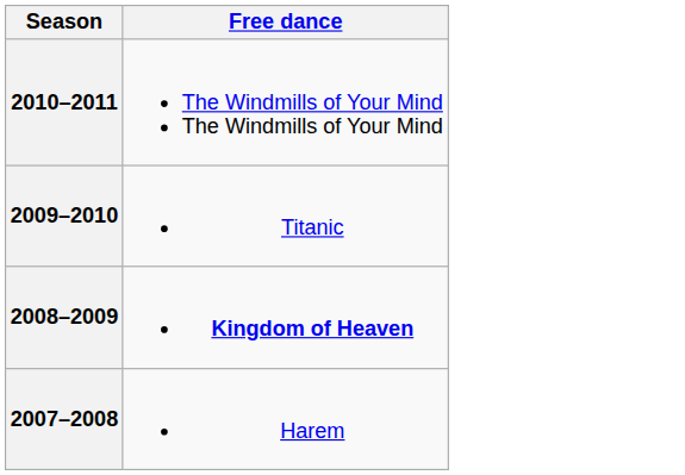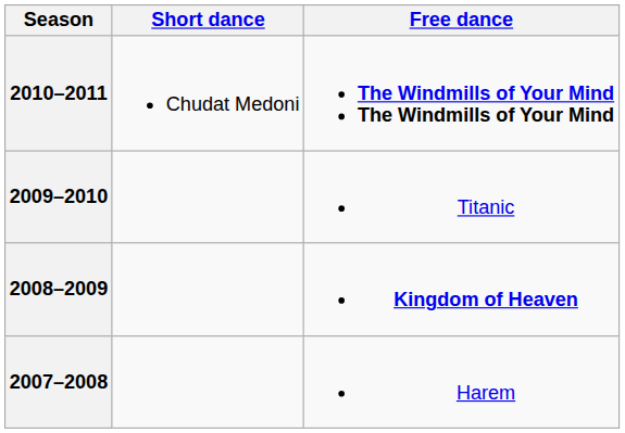 <table class=wikitable style=text-align:center>
 <tr>
 <th>Season</th>
+<th><a href='#'>Short dance</a></th>
 <th><a href='#'>Free dance</a></th>
 </tr>
 <tr>
 <th>2010–2011 <br> </th>
-<td><br><ul><li><a href='#'>The Windmills of Your Mind</a> <br></li><li>The Windmills of Your Mind <br></li></ul></td>
+<td><br><ul><li>Chudat Medoni <br></li></ul></td>
+<td><strong><br><ul><li><a href='#'>The Windmills of Your Mind</a> <br></li><li>The Windmills of Your Mind <br></li></ul></strong></td>
 </tr>
 <tr>
 <th>2009–2010 <br> </th>
+<td></td>
 <td><br><ul><li><a href='#'>Titanic</a> <br></li></ul></td>
 </tr>
 <tr>
 <th>2008–2009 <br> </th>
+<td></td>
 <td><strong><br><ul><li><a href='#'>Kingdom of Heaven</a> <br></li></ul></strong></td>
 </tr>
 <tr>
 <th>2007–2008 <br> </th>
+<td></td>
 <td><br><ul><li><a href='#'>Harem</a> <br></li></ul></td>
 </tr>
 </table>
